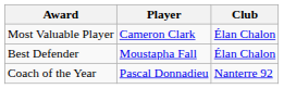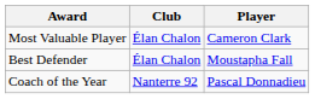 <table class="wikitable">
 <tr>
 <th>Award</th>
+<th>Club</th>
 <th>Player</th>
-<th>Club</th>
 </tr>
 <tr>
 <td>Most Valuable Player</td>
+<td> <a href='#'>Élan Chalon</a></td>
 <td> <a href='#'>Cameron Clark</a></td>
-<td> <a href='#'>Élan Chalon</a></td>
 </tr>
 <tr>
 <td>Best Defender</td>
+<td> <a href='#'>Élan Chalon</a></td>
 <td> <a href='#'>Moustapha Fall</a></td>
-<td> <a href='#'>Élan Chalon</a></td>
 </tr>
 <tr>
 <td>Coach of the Year</td>
+<td> <a href='#'>Nanterre 92</a></td>
 <td> <a href='#'>Pascal Donnadieu</a></td>
-<td> <a href='#'>Nanterre 92</a></td>
 </tr>
 </table>
